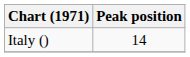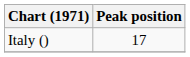 <table class="wikitable sortable">
 <tr>
 <th align="left">Chart (1971)</th>
 <th align="left">Peak position</th>
 </tr>
 <tr>
 <td align="left">Italy ()</td>
-<td align="center">14</td>
+<td align="center">17</td>
 </tr>
 <tr>
 </tr>
 </table>
